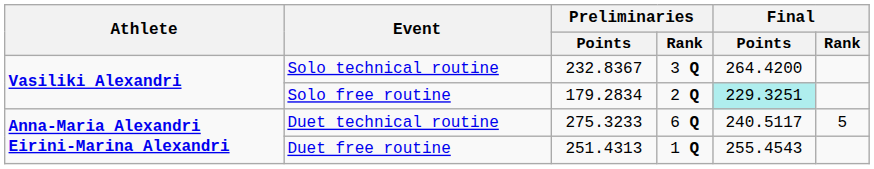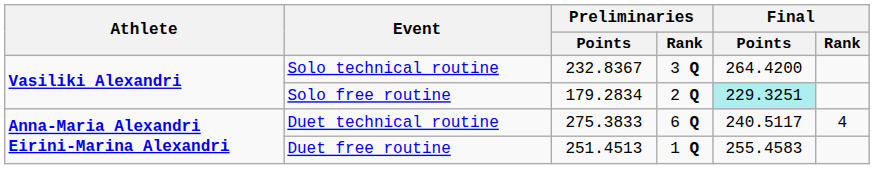 <table class="wikitable" style="text-align:center; font-size:90%; width:50%;">
 <tr>
 <th rowspan="2">Athlete</th>
 <th rowspan="2">Event</th>
 <th colspan="2">Preliminaries</th>
 <th colspan="2">Final</th>
 </tr>
 <tr style="font-size:95%">
 <th>Points</th>
 <th>Rank</th>
 <th>Points</th>
 <th>Rank</th>
 </tr>
 <tr>
 <td align=left rowspan=2><strong><a href='#'>Vasiliki Alexandri</a></strong></td>
 <td align=left><a href='#'>Solo technical routine</a></td>
 <td>232.8367</td>
 <td>3 <strong>Q</strong></td>
 <td>264.4200</td>
 <td></td>
 </tr>
 <tr>
 <td align=left><a href='#'>Solo free routine</a></td>
 <td>179.2834</td>
 <td>2 <strong>Q</strong></td>
 <td style="background: paleturquoise;">229.3251</td>
 <td></td>
 </tr>
 <tr>
 <td align=left rowspan=2><strong><a href='#'>Anna-Maria Alexandri</a><br> <a href='#'>Eirini-Marina Alexandri</a></strong></td>
 <td align=left><a href='#'>Duet technical routine</a></td>
-<td>275.3233</td>
+<td>275.3833</td>
 <td>6 <strong>Q</strong></td>
 <td>240.5117</td>
-<td>5</td>
+<td>4</td>
 </tr>
 <tr>
 <td align=left><a href='#'>Duet free routine</a></td>
-<td>251.4313</td>
+<td>251.4513</td>
 <td>1 <strong>Q</strong></td>
-<td>255.4543</td>
+<td>255.4583</td>
 <td></td>
 </tr>
 </table>
